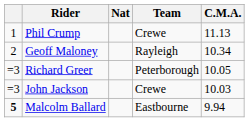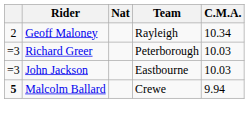 <table class=wikitable>
 <tr>
 <th></th>
 <th>Rider</th>
 <th>Nat</th>
 <th>Team</th>
 <th>C.M.A.</th>
-</tr>
-<tr>
-<td align="center">1</td>
-<td><a href='#'>Phil Crump</a></td>
-<td></td>
-<td>Crewe</td>
-<td>11.13</td>
 </tr>
 <tr>
 <td align="center">2</td>
 <td><a href='#'>Geoff Maloney</a></td>
 <td></td>
 <td>Rayleigh</td>
 <td>10.34</td>
 </tr>
 <tr>
 <td align="center">=3</td>
 <td><a href='#'>Richard Greer</a></td>
 <td></td>
 <td>Peterborough</td>
-<td>10.05</td>
+<td>10.03</td>
 </tr>
 <tr>
 <td align="center">=3</td>
 <td><a href='#'>John Jackson</a></td>
 <td></td>
-<td>Crewe</td>
+<td>Eastbourne</td>
 <td>10.03</td>
 </tr>
 <tr>
 <td align="center"><strong>5</strong></td>
 <td><a href='#'>Malcolm Ballard</a></td>
 <td></td>
-<td>Eastbourne</td>
+<td>Crewe</td>
 <td>9.94</td>
 </tr>
 </table>
